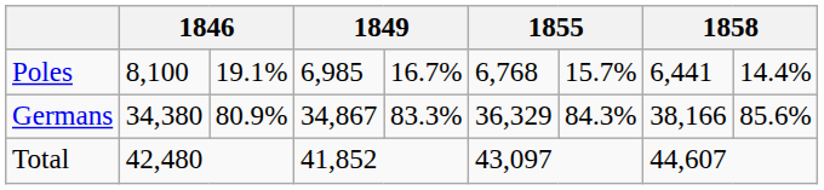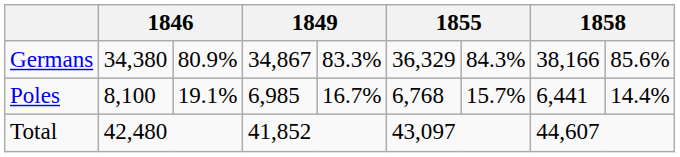 <table class="wikitable">
 <tr>
 <th></th>
 <th colspan="2">1846</th>
 <th colspan="2">1849</th>
 <th colspan="2">1855</th>
 <th colspan="2">1858</th>
+</tr>
+<tr>
+<td><a href='#'>Germans</a></td>
+<td>34,380</td>
+<td>80.9%</td>
+<td>34,867</td>
+<td>83.3%</td>
+<td>36,329</td>
+<td>84.3%</td>
+<td>38,166</td>
+<td>85.6%</td>
 </tr>
 <tr>
 <td><a href='#'>Poles</a></td>
 <td>8,100</td>
 <td>19.1%</td>
 <td>6,985</td>
 <td>16.7%</td>
 <td>6,768</td>
 <td>15.7%</td>
 <td>6,441</td>
 <td>14.4%</td>
 </tr>
 <tr>
-<td><a href='#'>Germans</a></td>
-<td>34,380</td>
-<td>80.9%</td>
-<td>34,867</td>
-<td>83.3%</td>
-<td>36,329</td>
-<td>84.3%</td>
-<td>38,166</td>
-<td>85.6%</td>
-</tr>
-<tr>
 <td>Total</td>
 <td colspan="2">42,480</td>
 <td colspan="2">41,852</td>
 <td colspan="2">43,097</td>
 <td colspan="2">44,607</td>
 </tr>
 </table>
